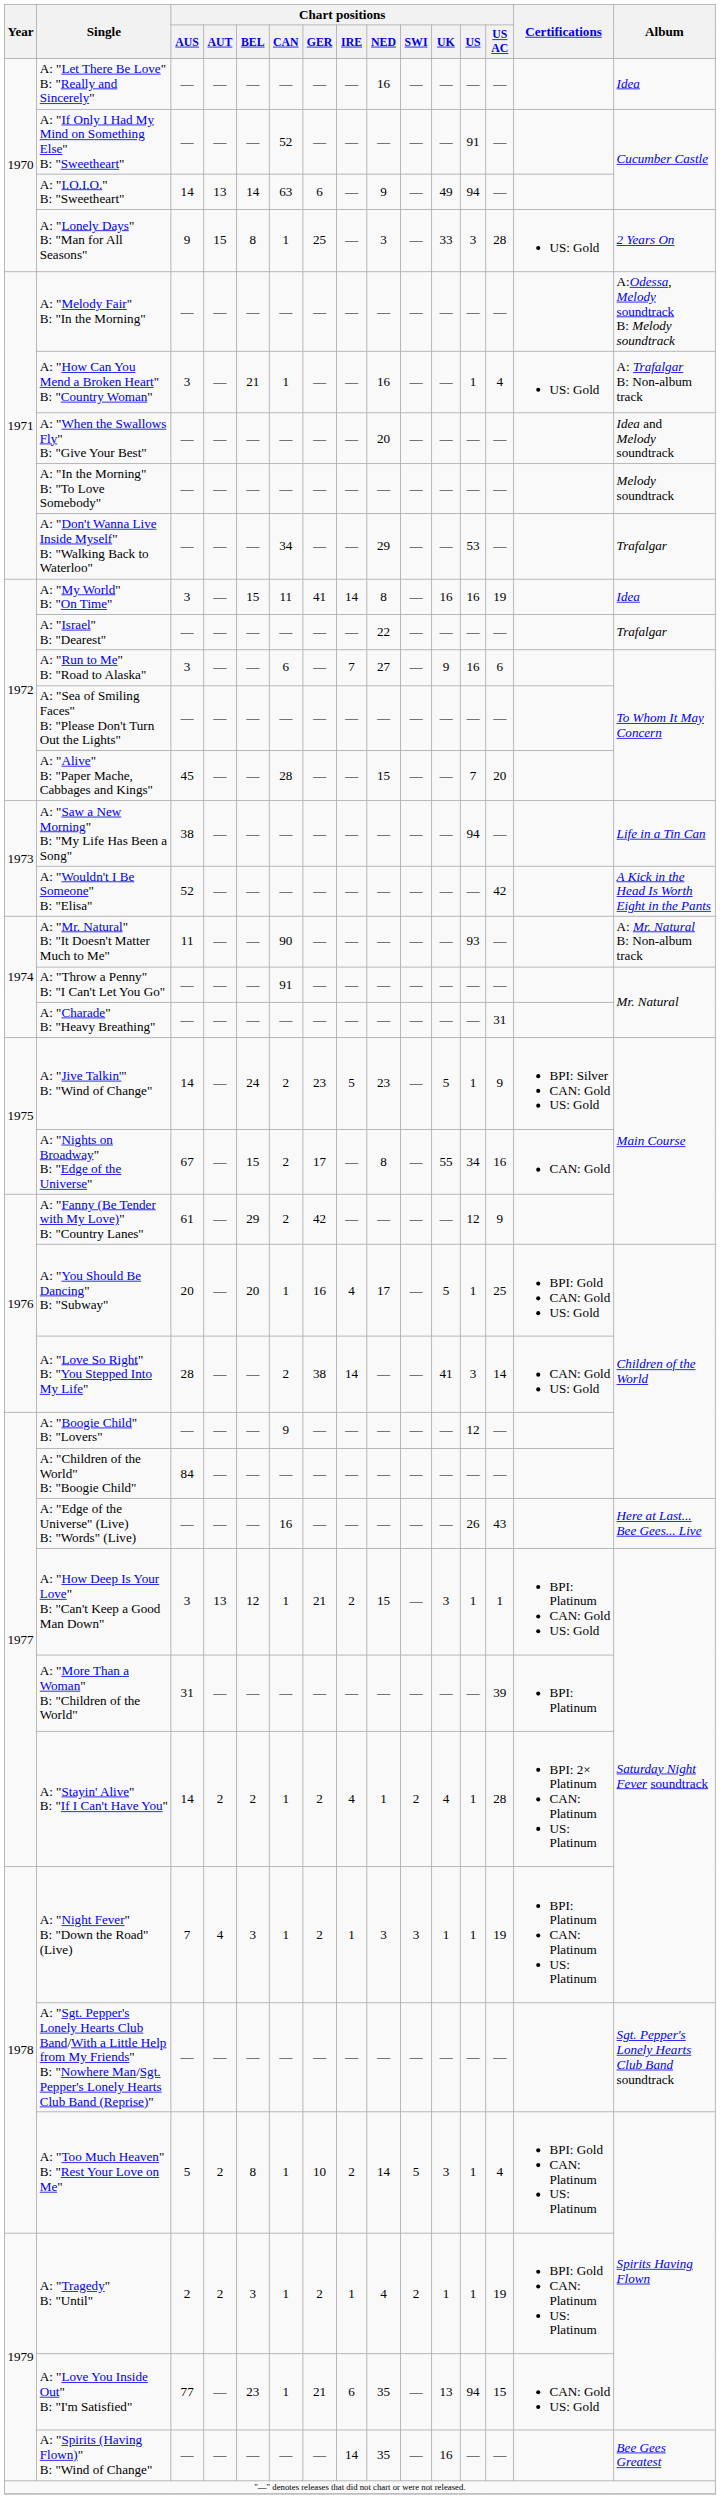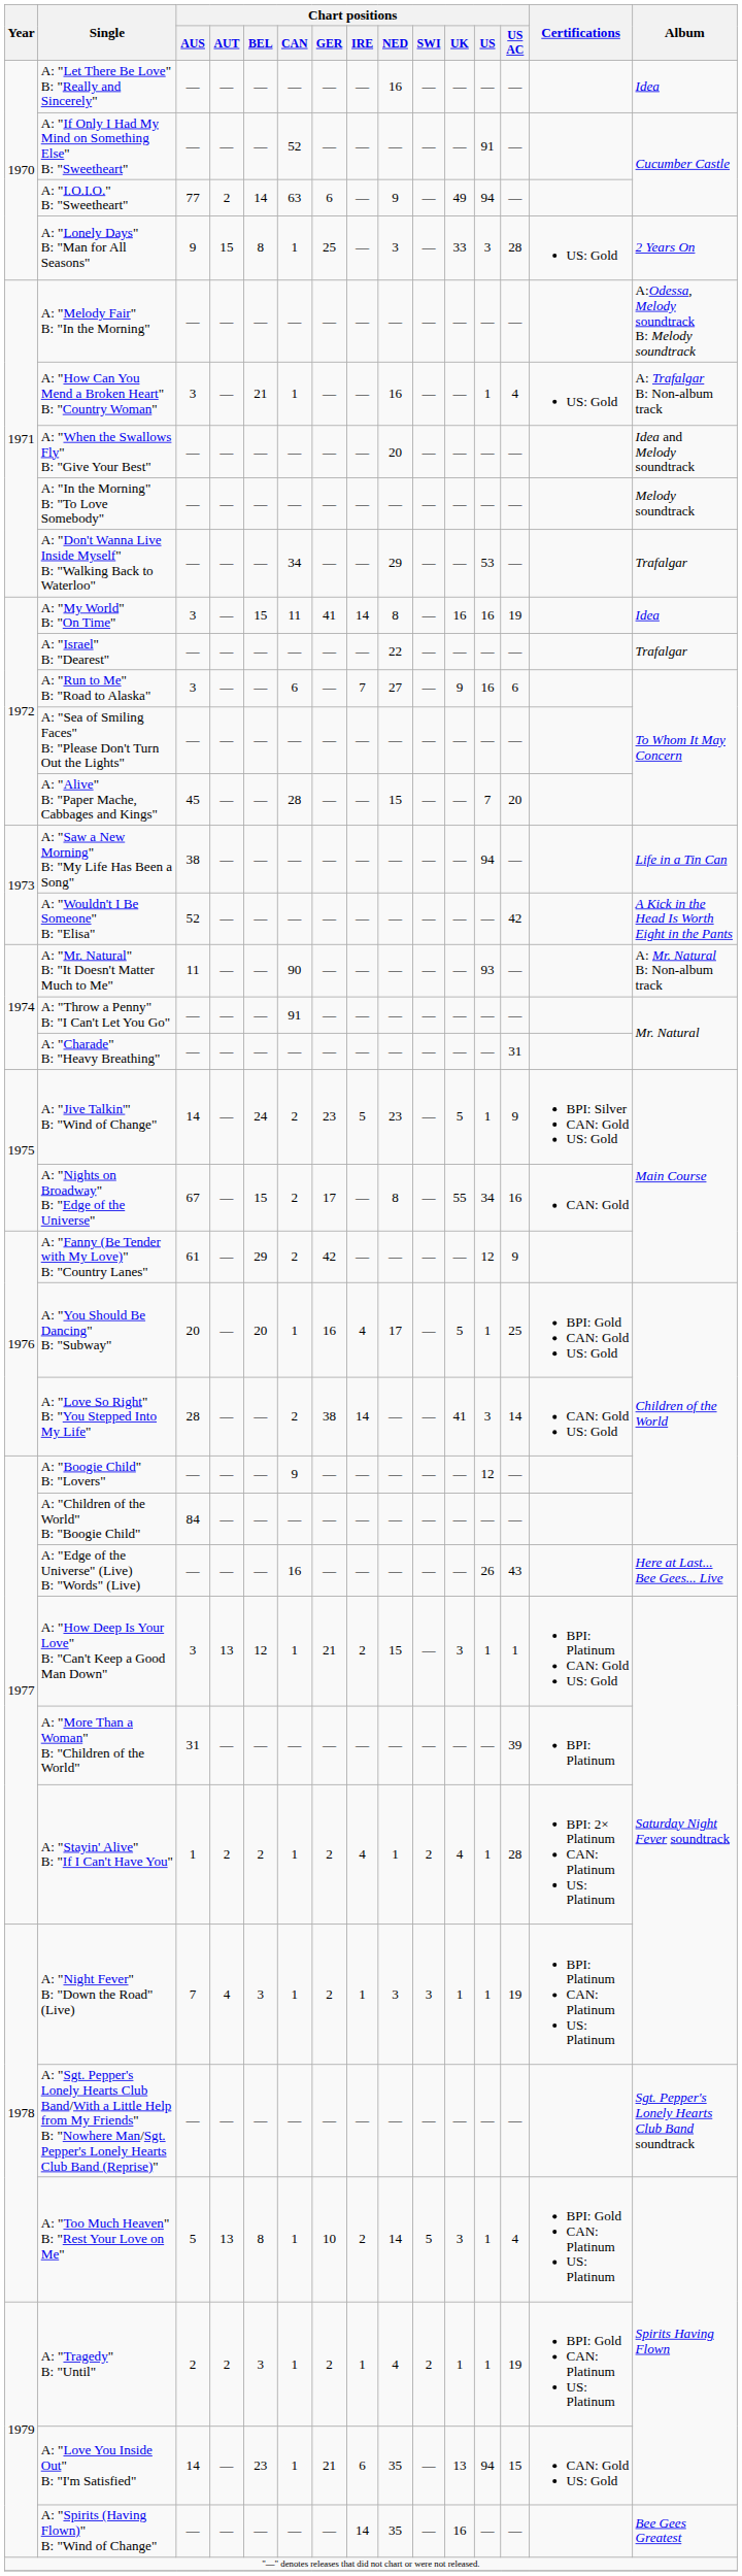 <table class="wikitable">
 <tr>
 <th rowspan="2">Year</th>
 <th rowspan="2" style="width:22em;">Single</th>
 <th colspan="11">Chart positions</th>
 <th rowspan="2" style="width:10em;"><a href='#'>Certifications</a></th>
 <th rowspan="2" style="width:15em;">Album</th>
 </tr>
 <tr>
 <th style="width:3em;font-size:90%;"><a href='#'>AUS</a><br></th>
 <th style="width:3em;font-size:90%;"><a href='#'>AUT</a><br></th>
 <th style="width:3em;font-size:90%;"><a href='#'>BEL</a><br></th>
 <th style="width:3em;font-size:90%;"><a href='#'>CAN</a><br></th>
 <th style="width:3em;font-size:90%;"><a href='#'>GER</a><br></th>
 <th style="width:3em;font-size:90%;"><a href='#'>IRE</a><br></th>
 <th style="width:3em;font-size:90%;"><a href='#'>NED</a><br></th>
 <th style="width:3em;font-size:90%;"><a href='#'>SWI</a><br></th>
 <th style="width:3em;font-size:90%;"><a href='#'>UK</a><br></th>
 <th style="width:3em;font-size:90%;"><a href='#'>US</a><br></th>
 <th style="width:3em;font-size:90%;"><a href='#'>US AC</a></th>
 </tr>
 <tr>
 <td rowspan="4">1970</td>
 <td>A: "<a href='#'>Let There Be Love</a>"<br>B: "<a href='#'>Really and Sincerely</a>"</td>
 <td align="center">—</td>
 <td align="center">—</td>
 <td align="center">—</td>
 <td align="center">—</td>
 <td align="center">—</td>
 <td align="center">—</td>
 <td align="center">16</td>
 <td align="center">—</td>
 <td align="center">—</td>
 <td align="center">—</td>
 <td align="center">—</td>
 <td></td>
 <td align=left><em><a href='#'>Idea</a></em></td>
 </tr>
 <tr>
 <td>A: "<a href='#'>If Only I Had My Mind on Something Else</a>"<br>B: "<a href='#'>Sweetheart</a>"</td>
 <td align="center">—</td>
 <td align="center">—</td>
 <td align="center">—</td>
 <td align="center">52</td>
 <td align="center">—</td>
 <td align="center">—</td>
 <td align="center">—</td>
 <td align="center">—</td>
 <td align="center">—</td>
 <td align="center">91</td>
 <td align="center">—</td>
 <td></td>
 <td rowspan=2 align=left><em><a href='#'>Cucumber Castle</a></em></td>
 </tr>
 <tr>
 <td>A: "<a href='#'>I.O.I.O.</a>"<br>B: "Sweetheart"</td>
-<td align="center">14</td>
-<td align="center">13</td>
+<td align="center">77</td>
+<td align="center">2</td>
 <td align="center">14</td>
 <td align="center">63</td>
 <td align="center">6</td>
 <td align="center">—</td>
 <td align="center">9</td>
 <td align="center">—</td>
 <td align="center">49</td>
 <td align="center">94</td>
 <td align="center">—</td>
 <td></td>
 </tr>
 <tr>
 <td>A: "<a href='#'>Lonely Days</a>"<br>B: "Man for All Seasons"</td>
 <td align="center">9</td>
 <td align="center">15</td>
 <td align="center">8</td>
 <td align="center">1</td>
 <td align="center">25</td>
 <td align="center">—</td>
 <td align="center">3</td>
 <td align="center">—</td>
 <td align="center">33</td>
 <td align="center">3</td>
 <td align="center">28</td>
 <td><br><ul><li>US: Gold</li></ul></td>
 <td align=left><em><a href='#'>2 Years On</a></em></td>
 </tr>
 <tr>
 <td rowspan="5">1971</td>
 <td>A: "<a href='#'>Melody Fair</a>"<br>B: "In the Morning"</td>
 <td align="center">—</td>
 <td align="center">—</td>
 <td align="center">—</td>
 <td align="center">—</td>
 <td align="center">—</td>
 <td align="center">—</td>
 <td align="center">—</td>
 <td align="center">—</td>
 <td align="center">—</td>
 <td align="center">—</td>
 <td align="center">—</td>
 <td></td>
 <td align=left>A:<em><a href='#'>Odessa</a></em>, <br> <em><a href='#'>Melody</a></em> <a href='#'>soundtrack</a> <br> B: <em>Melody soundtrack</em></td>
 </tr>
 <tr>
 <td>A: "<a href='#'>How Can You Mend a Broken Heart</a>"<br>B: "<a href='#'>Country Woman</a>"</td>
 <td align="center">3</td>
 <td align="center">—</td>
 <td align="center">21</td>
 <td align="center">1</td>
 <td align="center">—</td>
 <td align="center">—</td>
 <td align="center">16</td>
 <td align="center">—</td>
 <td align="center">—</td>
 <td align="center">1</td>
 <td align="center">4</td>
 <td><br><ul><li>US: Gold</li></ul></td>
 <td align=left>A: <em><a href='#'>Trafalgar</a></em><br>B: Non-album track</td>
 </tr>
 <tr>
 <td>A: "<a href='#'>When the Swallows Fly</a>"<br>B: "Give Your Best"</td>
 <td align="center">—</td>
 <td align="center">—</td>
 <td align="center">—</td>
 <td align="center">—</td>
 <td align="center">—</td>
 <td align="center">—</td>
 <td align="center">20</td>
 <td align="center">—</td>
 <td align="center">—</td>
 <td align="center">—</td>
 <td align="center">—</td>
 <td></td>
 <td align=left><em>Idea</em> and<br><em>Melody</em> soundtrack</td>
 </tr>
 <tr>
 <td>A: "In the Morning"<br>B: "To Love Somebody"</td>
 <td align="center">—</td>
 <td align="center">—</td>
 <td align="center">—</td>
 <td align="center">—</td>
 <td align="center">—</td>
 <td align="center">—</td>
 <td align="center">—</td>
 <td align="center">—</td>
 <td align="center">—</td>
 <td align="center">—</td>
 <td align="center">—</td>
 <td></td>
 <td align=left><em>Melody</em> soundtrack</td>
 </tr>
 <tr>
 <td>A: "<a href='#'>Don't Wanna Live Inside Myself</a>"<br>B: "Walking Back to Waterloo"</td>
 <td align="center">—</td>
 <td align="center">—</td>
 <td align="center">—</td>
 <td align="center">34</td>
 <td align="center">—</td>
 <td align="center">—</td>
 <td align="center">29</td>
 <td align="center">—</td>
 <td align="center">—</td>
 <td align="center">53</td>
 <td align="center">—</td>
 <td></td>
 <td align=left><em>Trafalgar</em></td>
 </tr>
 <tr>
 <td rowspan="5">1972</td>
 <td>A: "<a href='#'>My World</a>"<br>B: "<a href='#'>On Time</a>"</td>
 <td align="center">3</td>
 <td align="center">—</td>
 <td align="center">15</td>
 <td align="center">11</td>
 <td align="center">41</td>
 <td align="center">14</td>
 <td align="center">8</td>
 <td align="center">—</td>
 <td align="center">16</td>
 <td align="center">16</td>
 <td align="center">19</td>
 <td></td>
 <td align=left><em><a href='#'>Idea</a></em></td>
 </tr>
 <tr>
 <td>A: "<a href='#'>Israel</a>"<br>B: "Dearest"</td>
 <td align="center">—</td>
 <td align="center">—</td>
 <td align="center">—</td>
 <td align="center">—</td>
 <td align="center">—</td>
 <td align="center">—</td>
 <td align="center">22</td>
 <td align="center">—</td>
 <td align="center">—</td>
 <td align="center">—</td>
 <td align="center">—</td>
 <td></td>
 <td align=left><em>Trafalgar</em></td>
 </tr>
 <tr>
 <td>A: "<a href='#'>Run to Me</a>"<br>B: "Road to Alaska"</td>
 <td align="center">3</td>
 <td align="center">—</td>
 <td align="center">—</td>
 <td align="center">6</td>
 <td align="center">—</td>
 <td align="center">7</td>
 <td align="center">27</td>
 <td align="center">—</td>
 <td align="center">9</td>
 <td align="center">16</td>
 <td align="center">6</td>
 <td></td>
 <td rowspan=3 align=left><em><a href='#'>To Whom It May Concern</a></em></td>
 </tr>
 <tr>
 <td>A: "Sea of Smiling Faces"<br>B: "Please Don't Turn Out the Lights"</td>
 <td align="center">—</td>
 <td align="center">—</td>
 <td align="center">—</td>
 <td align="center">—</td>
 <td align="center">—</td>
 <td align="center">—</td>
 <td align="center">—</td>
 <td align="center">—</td>
 <td align="center">—</td>
 <td align="center">—</td>
 <td align="center">—</td>
 <td></td>
 </tr>
 <tr>
 <td>A: "<a href='#'>Alive</a>"<br>B: "Paper Mache, Cabbages and Kings"</td>
 <td align="center">45</td>
 <td align="center">—</td>
 <td align="center">—</td>
 <td align="center">28</td>
 <td align="center">—</td>
 <td align="center">—</td>
 <td align="center">15</td>
 <td align="center">—</td>
 <td align="center">—</td>
 <td align="center">7</td>
 <td align="center">20</td>
 <td></td>
 </tr>
 <tr>
 <td rowspan="2">1973</td>
 <td>A: "<a href='#'>Saw a New Morning</a>"<br>B: "My Life Has Been a Song"</td>
 <td align="center">38</td>
 <td align="center">—</td>
 <td align="center">—</td>
 <td align="center">—</td>
 <td align="center">—</td>
 <td align="center">—</td>
 <td align="center">—</td>
 <td align="center">—</td>
 <td align="center">—</td>
 <td align="center">94</td>
 <td align="center">—</td>
 <td></td>
 <td align=left><em><a href='#'>Life in a Tin Can</a></em></td>
 </tr>
 <tr>
 <td>A: "<a href='#'>Wouldn't I Be Someone</a>"<br>B: "Elisa"</td>
 <td align="center">52</td>
 <td align="center">—</td>
 <td align="center">—</td>
 <td align="center">—</td>
 <td align="center">—</td>
 <td align="center">—</td>
 <td align="center">—</td>
 <td align="center">—</td>
 <td align="center">—</td>
 <td align="center">—</td>
 <td align="center">42</td>
 <td></td>
 <td align=left><em><a href='#'>A Kick in the Head Is Worth Eight in the Pants</a></em></td>
 </tr>
 <tr>
 <td rowspan="3">1974</td>
 <td>A: "<a href='#'>Mr. Natural</a>"<br>B: "It Doesn't Matter Much to Me"</td>
 <td align="center">11</td>
 <td align="center">—</td>
 <td align="center">—</td>
 <td align="center">90</td>
 <td align="center">—</td>
 <td align="center">—</td>
 <td align="center">—</td>
 <td align="center">—</td>
 <td align="center">—</td>
 <td align="center">93</td>
 <td align="center">—</td>
 <td></td>
 <td align="left">A: <em><a href='#'>Mr. Natural</a></em><br>B: Non-album track</td>
 </tr>
 <tr>
 <td>A: "Throw a Penny"<br>B: "I Can't Let You Go"</td>
 <td align="center">—</td>
 <td align="center">—</td>
 <td align="center">—</td>
 <td align="center">91</td>
 <td align="center">—</td>
 <td align="center">—</td>
 <td align="center">—</td>
 <td align="center">—</td>
 <td align="center">—</td>
 <td align="center">—</td>
 <td align="center">—</td>
 <td></td>
 <td rowspan="2"><em>Mr. Natural</em></td>
 </tr>
 <tr>
 <td>A: "<a href='#'>Charade</a>"<br>B: "Heavy Breathing"</td>
 <td align="center">—</td>
 <td align="center">—</td>
 <td align="center">—</td>
 <td align="center">—</td>
 <td align="center">—</td>
 <td align="center">—</td>
 <td align="center">—</td>
 <td align="center">—</td>
 <td align="center">—</td>
 <td align="center">—</td>
 <td align="center">31</td>
 <td></td>
 </tr>
 <tr>
 <td rowspan="2">1975</td>
 <td>A: "<a href='#'>Jive Talkin'</a>"<br>B: "Wind of Change"</td>
 <td align="center">14</td>
 <td align="center">—</td>
 <td align="center">24</td>
 <td align="center">2</td>
 <td align="center">23</td>
 <td align="center">5</td>
 <td align="center">23</td>
 <td align="center">—</td>
 <td align="center">5</td>
 <td align="center">1</td>
 <td align="center">9</td>
 <td><br><ul><li>BPI: Silver</li><li>CAN: Gold</li><li>US: Gold</li></ul></td>
 <td rowspan=3 align=left><em><a href='#'>Main Course</a></em></td>
 </tr>
 <tr>
 <td>A: "<a href='#'>Nights on Broadway</a>"<br>B: "<a href='#'>Edge of the Universe</a>"</td>
 <td align="center">67</td>
 <td align="center">—</td>
 <td align="center">15</td>
 <td align="center">2</td>
 <td align="center">17</td>
 <td align="center">—</td>
 <td align="center">8</td>
 <td align="center">—</td>
 <td align="center">55</td>
 <td align="center">34</td>
 <td align="center">16</td>
 <td><br><ul><li>CAN: Gold</li></ul></td>
 </tr>
 <tr>
 <td rowspan="3">1976</td>
 <td>A: "<a href='#'>Fanny (Be Tender with My Love)</a>"<br>B: "Country Lanes"</td>
 <td align="center">61</td>
 <td align="center">—</td>
 <td align="center">29</td>
 <td align="center">2</td>
 <td align="center">42</td>
 <td align="center">—</td>
 <td align="center">—</td>
 <td align="center">—</td>
 <td align="center">—</td>
 <td align="center">12</td>
 <td align="center">9</td>
 <td></td>
 </tr>
 <tr>
 <td>A: "<a href='#'>You Should Be Dancing</a>"<br>B: "Subway"</td>
 <td align="center">20</td>
 <td align="center">—</td>
 <td align="center">20</td>
 <td align="center">1</td>
 <td align="center">16</td>
 <td align="center">4</td>
 <td align="center">17</td>
 <td align="center">—</td>
 <td align="center">5</td>
 <td align="center">1</td>
 <td align="center">25</td>
 <td><br><ul><li>BPI: Gold</li><li>CAN: Gold</li><li>US: Gold</li></ul></td>
 <td rowspan=4 align=left><em><a href='#'>Children of the World</a></em></td>
 </tr>
 <tr>
 <td>A: "<a href='#'>Love So Right</a>"<br>B: "<a href='#'>You Stepped Into My Life</a>"</td>
 <td align="center">28</td>
 <td align="center">—</td>
 <td align="center">—</td>
 <td align="center">2</td>
 <td align="center">38</td>
 <td align="center">14</td>
 <td align="center">—</td>
 <td align="center">—</td>
 <td align="center">41</td>
 <td align="center">3</td>
 <td align="center">14</td>
 <td><br><ul><li>CAN: Gold</li><li>US: Gold</li></ul></td>
 </tr>
 <tr>
 <td rowspan="6">1977</td>
 <td>A: "<a href='#'>Boogie Child</a>"<br>B: "Lovers"</td>
 <td align="center">—</td>
 <td align="center">—</td>
 <td align="center">—</td>
 <td align="center">9</td>
 <td align="center">—</td>
 <td align="center">—</td>
 <td align="center">—</td>
 <td align="center">—</td>
 <td align="center">—</td>
 <td align="center">12</td>
 <td align="center">—</td>
 <td></td>
 </tr>
 <tr>
 <td>A: "Children of the World"<br>B: "Boogie Child"</td>
 <td align="center">84</td>
 <td align="center">—</td>
 <td align="center">—</td>
 <td align="center">—</td>
 <td align="center">—</td>
 <td align="center">—</td>
 <td align="center">—</td>
 <td align="center">—</td>
 <td align="center">—</td>
 <td align="center">—</td>
 <td align="center">—</td>
 <td></td>
 </tr>
 <tr>
 <td>A: "Edge of the Universe" (Live)<br>B: "Words" (Live)</td>
 <td align="center">—</td>
 <td align="center">—</td>
 <td align="center">—</td>
 <td align="center">16</td>
 <td align="center">—</td>
 <td align="center">—</td>
 <td align="center">—</td>
 <td align="center">—</td>
 <td align="center">—</td>
 <td align="center">26</td>
 <td align="center">43</td>
 <td></td>
 <td align=left><em><a href='#'>Here at Last... Bee Gees... Live</a></em></td>
 </tr>
 <tr>
 <td>A: "<a href='#'>How Deep Is Your Love</a>"<br>B: "Can't Keep a Good Man Down"</td>
 <td align="center">3</td>
 <td align="center">13</td>
 <td align="center">12</td>
 <td align="center">1</td>
 <td align="center">21</td>
 <td align="center">2</td>
 <td align="center">15</td>
 <td align="center">—</td>
 <td align="center">3</td>
 <td align="center">1</td>
 <td align="center">1</td>
 <td><br><ul><li>BPI: Platinum</li><li>CAN: Gold</li><li>US: Gold</li></ul></td>
 <td rowspan=4 align=left><em><a href='#'>Saturday Night Fever</a></em> <a href='#'>soundtrack</a></td>
 </tr>
 <tr>
 <td>A: "<a href='#'>More Than a Woman</a>"<br>B: "Children of the World"</td>
 <td align="center">31</td>
 <td align="center">—</td>
 <td align="center">—</td>
 <td align="center">—</td>
 <td align="center">—</td>
 <td align="center">—</td>
 <td align="center">—</td>
 <td align="center">—</td>
 <td align="center">—</td>
 <td align="center">—</td>
 <td align="center">39</td>
 <td><br><ul><li>BPI: Platinum</li></ul></td>
 </tr>
 <tr>
 <td>A: "<a href='#'>Stayin' Alive</a>"<br>B: "<a href='#'>If I Can't Have You</a>"</td>
-<td align="center">14</td>
+<td align="center">1</td>
 <td align="center">2</td>
 <td align="center">2</td>
 <td align="center">1</td>
 <td align="center">2</td>
 <td align="center">4</td>
 <td align="center">1</td>
 <td align="center">2</td>
 <td align="center">4</td>
 <td align="center">1</td>
 <td align="center">28</td>
 <td><br><ul><li>BPI: 2× Platinum</li><li>CAN: Platinum</li><li>US: Platinum</li></ul></td>
 </tr>
 <tr>
 <td rowspan="3">1978</td>
 <td>A: "<a href='#'>Night Fever</a>"<br>B: "Down the Road" (Live)</td>
 <td align="center">7</td>
 <td align="center">4</td>
 <td align="center">3</td>
 <td align="center">1</td>
 <td align="center">2</td>
 <td align="center">1</td>
 <td align="center">3</td>
 <td align="center">3</td>
 <td align="center">1</td>
 <td align="center">1</td>
 <td align="center">19</td>
 <td><br><ul><li>BPI: Platinum</li><li>CAN: Platinum</li><li>US: Platinum</li></ul></td>
 </tr>
 <tr>
 <td>A: "<a href='#'>Sgt. Pepper's Lonely Hearts Club Band</a>/<a href='#'>With a Little Help from My Friends</a>"<br>B: "<a href='#'>Nowhere Man</a>/<a href='#'>Sgt. Pepper's Lonely Hearts Club Band (Reprise)</a>"</td>
 <td align="center">—</td>
 <td align="center">—</td>
 <td align="center">—</td>
 <td align="center">—</td>
 <td align="center">—</td>
 <td align="center">—</td>
 <td align="center">—</td>
 <td align="center">—</td>
 <td align="center">—</td>
 <td align="center">—</td>
 <td align="center">—</td>
 <td></td>
 <td align=left><em><a href='#'>Sgt. Pepper's Lonely Hearts Club Band</a></em> soundtrack</td>
 </tr>
 <tr>
 <td>A: "<a href='#'>Too Much Heaven</a>"<br>B: "<a href='#'>Rest Your Love on Me</a>"</td>
 <td align="center">5</td>
-<td align="center">2</td>
+<td align="center">13</td>
 <td align="center">8</td>
 <td align="center">1</td>
 <td align="center">10</td>
 <td align="center">2</td>
 <td align="center">14</td>
 <td align="center">5</td>
 <td align="center">3</td>
 <td align="center">1</td>
 <td align="center">4</td>
 <td><br><ul><li>BPI: Gold</li><li>CAN: Platinum</li><li>US: Platinum</li></ul></td>
 <td rowspan=3 align=left><em><a href='#'>Spirits Having Flown</a></em></td>
 </tr>
 <tr>
 <td rowspan="3">1979</td>
 <td>A: "<a href='#'>Tragedy</a>"<br>B: "Until"</td>
 <td align="center">2</td>
 <td align="center">2</td>
 <td align="center">3</td>
 <td align="center">1</td>
 <td align="center">2</td>
 <td align="center">1</td>
 <td align="center">4</td>
 <td align="center">2</td>
 <td align="center">1</td>
 <td align="center">1</td>
 <td align="center">19</td>
 <td><br><ul><li>BPI: Gold</li><li>CAN: Platinum</li><li>US: Platinum</li></ul></td>
 </tr>
 <tr>
 <td>A: "<a href='#'>Love You Inside Out</a>"<br>B: "I'm Satisfied"</td>
-<td align="center">77</td>
+<td align="center">14</td>
 <td align="center">—</td>
 <td align="center">23</td>
 <td align="center">1</td>
 <td align="center">21</td>
 <td align="center">6</td>
 <td align="center">35</td>
 <td align="center">—</td>
 <td align="center">13</td>
 <td align="center">94</td>
 <td align="center">15</td>
 <td><br><ul><li>CAN: Gold</li><li>US: Gold</li></ul></td>
 </tr>
 <tr>
 <td>A: "<a href='#'>Spirits (Having Flown)</a>"<br>B: "Wind of Change"</td>
 <td align="center">—</td>
 <td align="center">—</td>
 <td align="center">—</td>
 <td align="center">—</td>
 <td align="center">—</td>
 <td align="center">14</td>
 <td align="center">35</td>
 <td align="center">—</td>
 <td align="center">16</td>
 <td align="center">—</td>
 <td align="center">—</td>
 <td></td>
 <td align=left><em><a href='#'>Bee Gees Greatest</a></em></td>
 </tr>
 <tr>
 <td colspan="100" style="text-align:center; font-size:8pt;">"—" denotes releases that did not chart or were not released.</td>
 </tr>
 <tr>
 </tr>
 </table>
